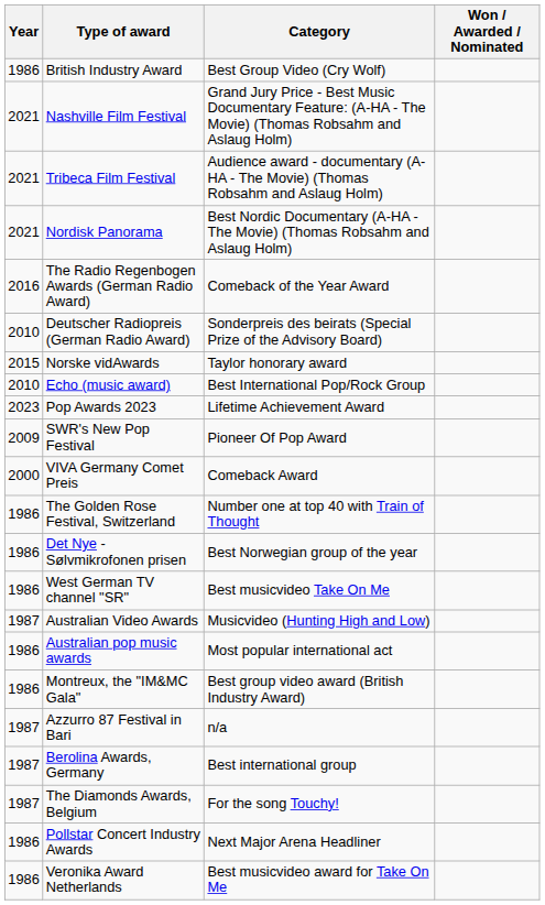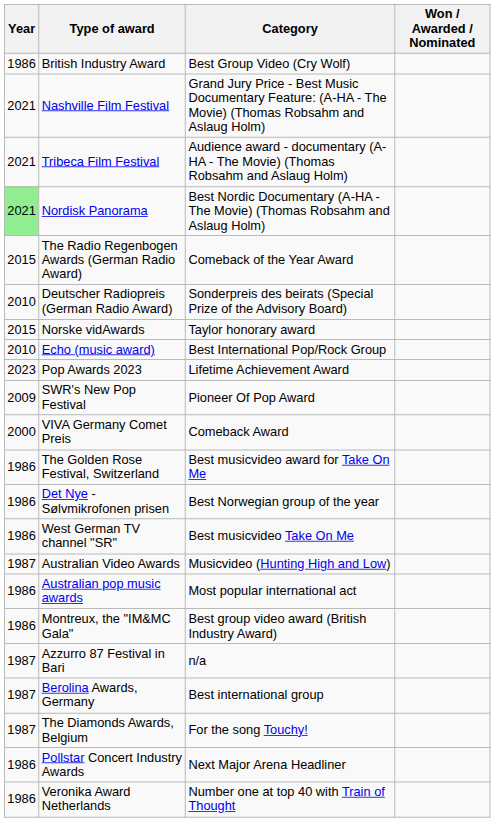 <table class="wikitable sortable">
 <tr>
 <th>Year</th>
 <th>Type of award</th>
 <th>Category</th>
 <th>Won / Awarded / Nominated</th>
 </tr>
 <tr>
 <td>1986</td>
 <td>British Industry Award</td>
 <td>Best Group Video (Cry Wolf)</td>
 <td></td>
 </tr>
 <tr>
 <td>2021</td>
 <td><a href='#'>Nashville Film Festival</a></td>
 <td>Grand Jury Price - Best Music Documentary Feature: (A-HA - The Movie) (Thomas Robsahm and Aslaug Holm)</td>
 <td></td>
 </tr>
 <tr>
 <td>2021</td>
 <td><a href='#'>Tribeca Film Festival</a></td>
 <td>Audience award - documentary (A-HA - The Movie) (Thomas Robsahm and Aslaug Holm)</td>
 <td></td>
 </tr>
 <tr>
-<td>2021</td>
+<td style="background: lightgreen;">2021</td>
 <td><a href='#'>Nordisk Panorama</a></td>
 <td>Best Nordic Documentary (A-HA - The Movie) (Thomas Robsahm and Aslaug Holm)</td>
 <td></td>
 </tr>
 <tr>
-<td>2016</td>
+<td>2015</td>
 <td>The Radio Regenbogen Awards (German Radio Award)</td>
 <td>Comeback of the Year Award</td>
 <td></td>
 </tr>
 <tr>
 <td>2010</td>
 <td>Deutscher Radiopreis (German Radio Award)</td>
 <td>Sonderpreis des beirats (Special Prize of the Advisory Board)</td>
 <td></td>
 </tr>
 <tr>
 <td>2015</td>
 <td>Norske vidAwards</td>
 <td>Taylor honorary award</td>
 <td></td>
 </tr>
 <tr>
 <td>2010</td>
 <td><a href='#'>Echo (music award)</a></td>
 <td>Best International Pop/Rock Group</td>
 <td></td>
 </tr>
 <tr>
 <td>2023</td>
 <td>Pop Awards 2023</td>
 <td>Lifetime Achievement Award</td>
 <td></td>
 </tr>
 <tr>
 <td>2009</td>
 <td>SWR's New Pop Festival</td>
 <td>Pioneer Of Pop Award</td>
 <td></td>
 </tr>
 <tr>
 <td>2000</td>
 <td>VIVA Germany Comet Preis</td>
 <td>Comeback Award</td>
 <td></td>
 </tr>
 <tr>
 <td>1986</td>
 <td>The Golden Rose Festival, Switzerland</td>
-<td>Number one at top 40 with <a href='#'>Train of Thought</a></td>
+<td>Best musicvideo award for <a href='#'>Take On Me</a></td>
 <td></td>
 </tr>
 <tr>
 <td>1986</td>
 <td><a href='#'>Det Nye</a> - Sølvmikrofonen prisen</td>
 <td>Best Norwegian group of the year</td>
 <td></td>
 </tr>
 <tr>
 <td>1986</td>
 <td>West German TV channel "SR"</td>
 <td>Best musicvideo <a href='#'>Take On Me</a></td>
 <td></td>
 </tr>
 <tr>
 <td>1987</td>
 <td>Australian Video Awards</td>
 <td>Musicvideo (<a href='#'>Hunting High and Low</a>)</td>
 <td></td>
 </tr>
 <tr>
 <td>1986</td>
 <td><a href='#'>Australian pop music awards</a></td>
 <td>Most popular international act</td>
 <td></td>
 </tr>
 <tr>
 <td>1986</td>
 <td>Montreux, the "IM&MC Gala"</td>
 <td>Best group video award (British Industry Award)</td>
 <td></td>
 </tr>
 <tr>
 <td>1987</td>
 <td>Azzurro 87 Festival in Bari</td>
 <td>n/a</td>
 <td></td>
 </tr>
 <tr>
 <td>1987</td>
 <td><a href='#'>Berolina</a> Awards, Germany</td>
 <td>Best international group</td>
 <td></td>
 </tr>
 <tr>
 <td>1987</td>
 <td>The Diamonds Awards, Belgium</td>
 <td>For the song <a href='#'>Touchy!</a></td>
 <td></td>
 </tr>
 <tr>
 <td>1986</td>
 <td><a href='#'>Pollstar</a> Concert Industry Awards</td>
 <td>Next Major Arena Headliner</td>
 <td></td>
 </tr>
 <tr>
 <td>1986</td>
 <td>Veronika Award Netherlands</td>
-<td>Best musicvideo award for <a href='#'>Take On Me</a></td>
+<td>Number one at top 40 with <a href='#'>Train of Thought</a></td>
 <td></td>
 </tr>
 </table>
